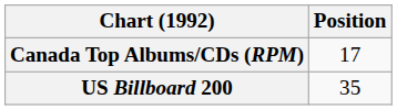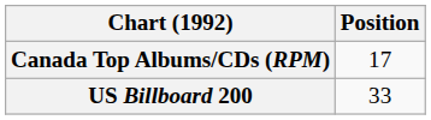 <table class="wikitable plainrowheaders">
 <tr>
 <th>Chart (1992)</th>
 <th>Position</th>
 </tr>
 <tr>
 <th scope="row">Canada Top Albums/CDs (<em>RPM</em>)</th>
 <td align="center">17</td>
 </tr>
 <tr>
 <th scope="row">US <em>Billboard</em> 200</th>
-<td align="center">35</td>
+<td align="center">33</td>
 </tr>
 </table>
